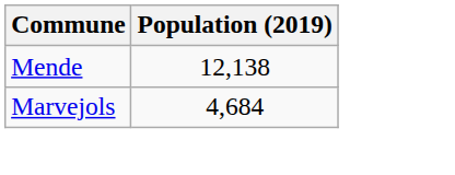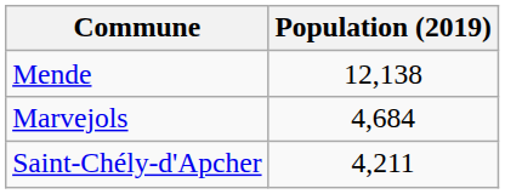 <table class=wikitable>
 <tr>
 <th>Commune</th>
 <th>Population (2019)</th>
 </tr>
 <tr>
 <td><a href='#'>Mende</a></td>
 <td style="text-align: center;">12,138</td>
 </tr>
 <tr>
 <td><a href='#'>Marvejols</a></td>
 <td style="text-align: center;">4,684</td>
 </tr>
+<tr>
+<td><a href='#'>Saint-Chély-d'Apcher</a></td>
+<td style="text-align: center;">4,211</td>
+</tr>
 </table>
